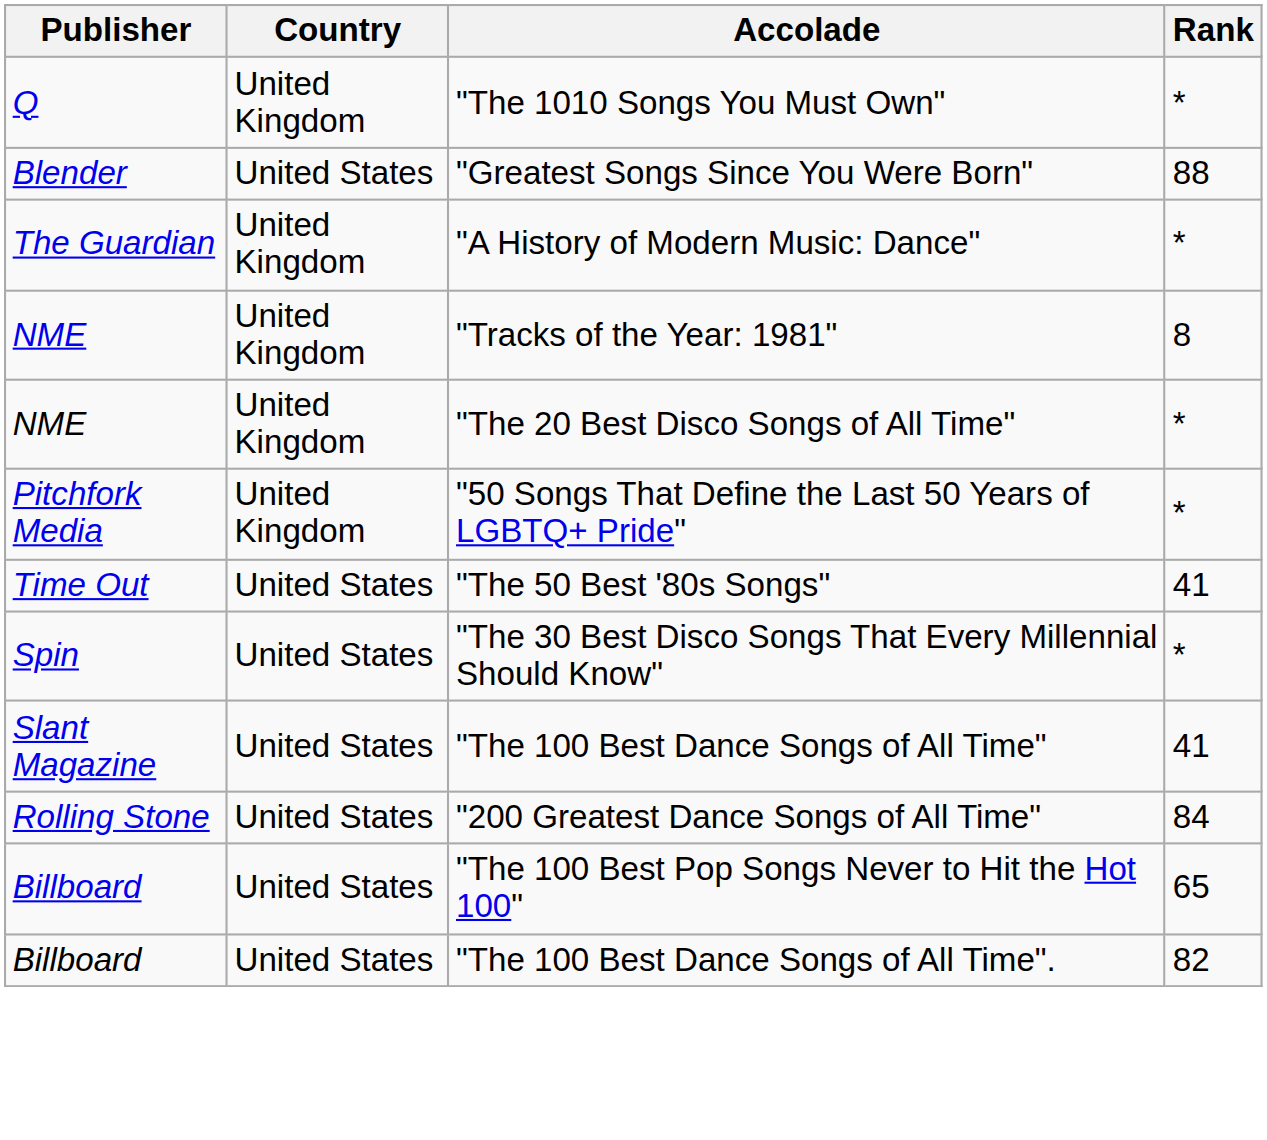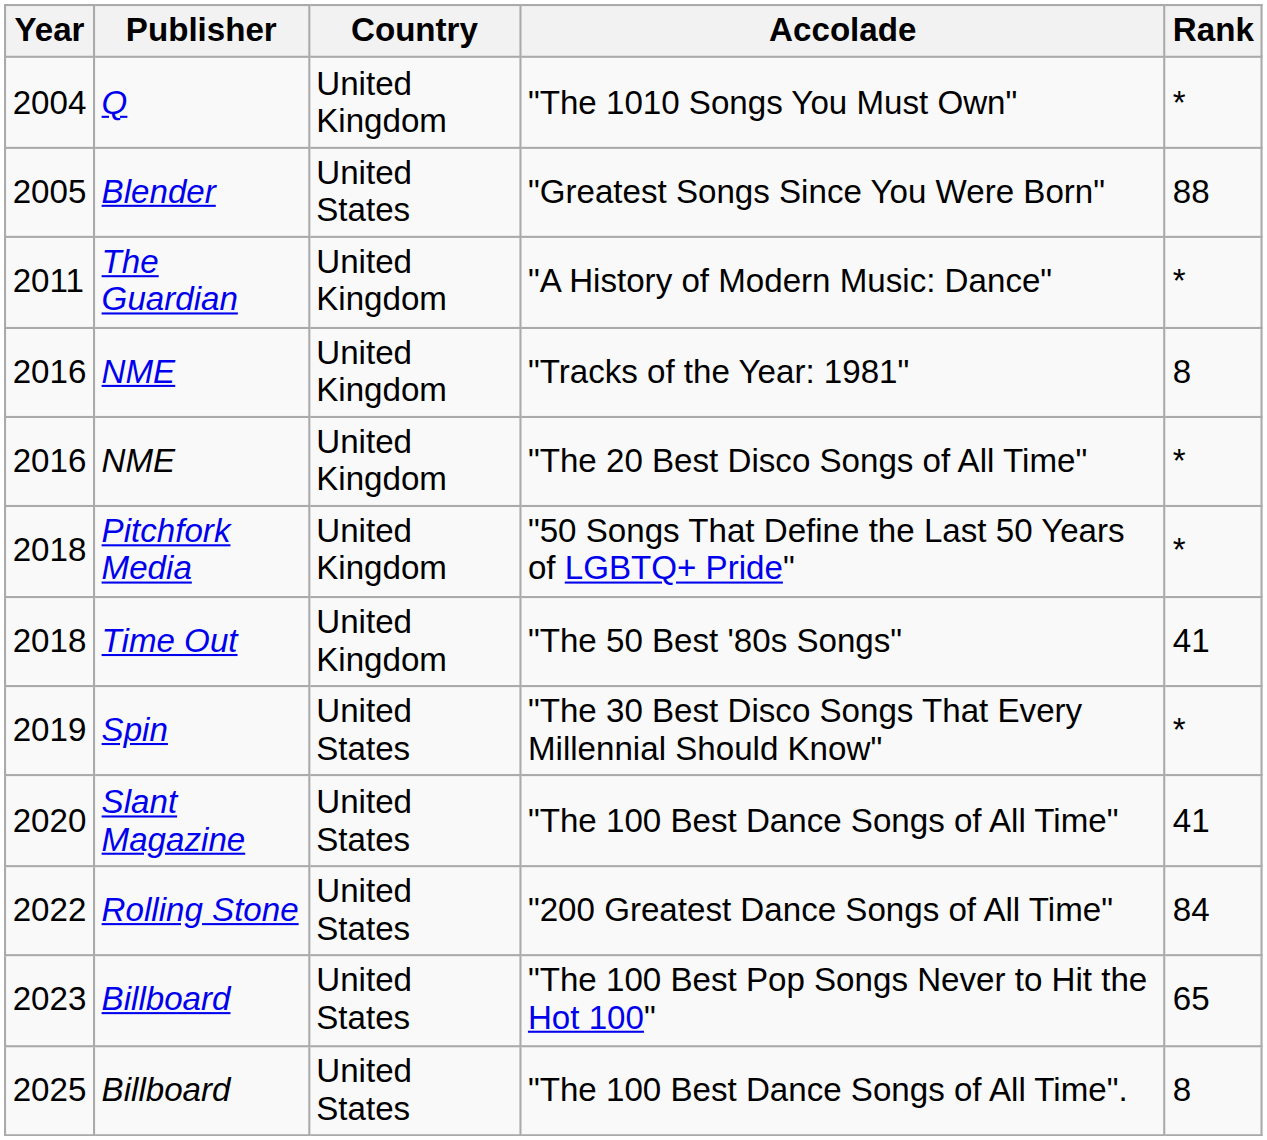 <table class="wikitable sortable">
 <tr>
+<th>Year</th>
 <th>Publisher</th>
 <th>Country</th>
 <th>Accolade</th>
 <th>Rank</th>
 </tr>
 <tr>
+<td>2004</td>
 <td><em><a href='#'>Q</a></em></td>
 <td>United Kingdom</td>
 <td>"The 1010 Songs You Must Own"</td>
 <td>*</td>
 </tr>
 <tr>
+<td>2005</td>
 <td><em><a href='#'>Blender</a></em></td>
 <td>United States</td>
 <td>"Greatest Songs Since You Were Born"</td>
 <td>88</td>
 </tr>
 <tr>
+<td>2011</td>
 <td><em><a href='#'>The Guardian</a></em></td>
 <td>United Kingdom</td>
 <td>"A History of Modern Music: Dance"</td>
 <td>*</td>
 </tr>
 <tr>
+<td>2016</td>
 <td><em><a href='#'>NME</a></em></td>
 <td>United Kingdom</td>
 <td>"Tracks of the Year: 1981"</td>
 <td>8</td>
 </tr>
 <tr>
+<td>2016</td>
 <td><em>NME</em></td>
 <td>United Kingdom</td>
 <td>"The 20 Best Disco Songs of All Time"</td>
 <td>*</td>
 </tr>
 <tr>
+<td>2018</td>
 <td><em><a href='#'>Pitchfork Media</a></em></td>
 <td>United Kingdom</td>
 <td>"50 Songs That Define the Last 50 Years of <a href='#'>LGBTQ+ Pride</a>"</td>
 <td>*</td>
 </tr>
 <tr>
+<td>2018</td>
 <td><em><a href='#'>Time Out</a></em></td>
-<td>United States</td>
+<td>United Kingdom</td>
 <td>"The 50 Best '80s Songs"</td>
 <td>41</td>
 </tr>
 <tr>
+<td>2019</td>
 <td><em><a href='#'>Spin</a></em></td>
 <td>United States</td>
 <td>"The 30 Best Disco Songs That Every Millennial Should Know"</td>
 <td>*</td>
 </tr>
 <tr>
+<td>2020</td>
 <td><em><a href='#'>Slant Magazine</a></em></td>
 <td>United States</td>
 <td>"The 100 Best Dance Songs of All Time"</td>
 <td>41</td>
 </tr>
 <tr>
+<td>2022</td>
 <td><em><a href='#'>Rolling Stone</a></em></td>
 <td>United States</td>
 <td>"200 Greatest Dance Songs of All Time"</td>
 <td>84</td>
 </tr>
 <tr>
+<td>2023</td>
 <td><em><a href='#'>Billboard</a></em></td>
 <td>United States</td>
 <td>"The 100 Best Pop Songs Never to Hit the <a href='#'>Hot 100</a>"</td>
 <td>65</td>
 </tr>
 <tr>
+<td>2025</td>
 <td><em>Billboard</em></td>
 <td>United States</td>
 <td>"The 100 Best Dance Songs of All Time".</td>
-<td>82</td>
+<td>8</td>
 </tr>
 </table>
